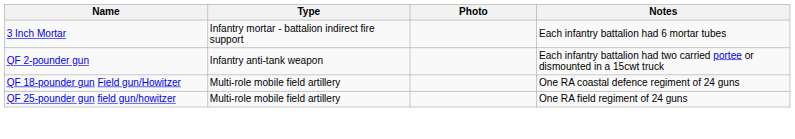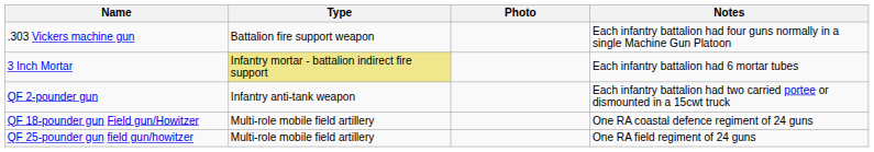 <table class="wikitable">
 <tr>
 <th style="text-align: centre;  width:8%;">Name</th>
 <th style="text-align: centre;  width:8%;">Type</th>
 <th style="text-align: centre;  width:5%;">Photo</th>
 <th style="text-align: centre;   width:10%;">Notes</th>
 </tr>
 <tr>
+<td>.303 <a href='#'>Vickers machine gun</a></td>
+<td>Battalion fire support weapon</td>
+<td></td>
+<td>Each infantry battalion had four guns normally in a single Machine Gun Platoon</td>
+</tr>
+<tr>
 <td><a href='#'>3 Inch Mortar</a></td>
-<td>Infantry mortar - battalion indirect fire support</td>
+<td style="background: khaki;">Infantry mortar - battalion indirect fire support</td>
 <td></td>
 <td>Each infantry battalion had 6 mortar tubes</td>
 </tr>
 <tr>
 <td><a href='#'>QF 2-pounder gun</a></td>
 <td>Infantry anti-tank weapon</td>
 <td></td>
 <td>Each infantry battalion had two carried <a href='#'>portee</a> or dismounted in a 15cwt truck</td>
 </tr>
 <tr>
 <td><a href='#'>QF 18-pounder gun</a> <a href='#'>Field gun/Howitzer</a></td>
 <td>Multi-role mobile field artillery</td>
 <td></td>
 <td>One RA coastal defence regiment of 24 guns</td>
 </tr>
 <tr>
 <td><a href='#'>QF 25-pounder gun</a> <a href='#'>field gun/howitzer</a></td>
 <td>Multi-role mobile field artillery</td>
 <td></td>
 <td>One RA field regiment of 24 guns</td>
 </tr>
 </table>
